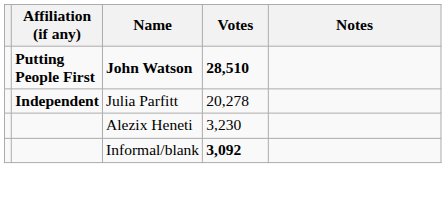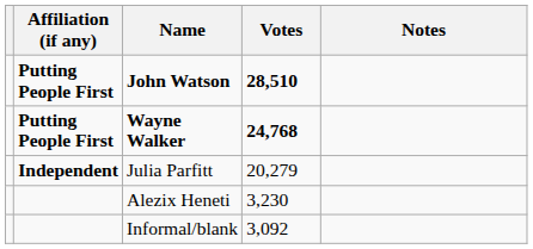 <table class="wikitable" style="width:51%;">
 <tr>
 <th style="width:1%;"></th>
 <th style="width:15%;">Affiliation (if any)</th>
 <th style="width:20%;">Name</th>
 <th style="width:15%;">Votes</th>
 <th>Notes</th>
 </tr>
 <tr>
 <td bgcolor=></td>
 <td><strong>Putting People First</strong></td>
 <td><strong>John Watson</strong></td>
 <td><strong>28,510</strong></td>
 <td></td>
 </tr>
 <tr>
 <td bgcolor=></td>
+<td><strong>Putting People First</strong></td>
+<td><strong>Wayne Walker</strong></td>
+<td><strong>24,768</strong></td>
+<td></td>
+</tr>
+<tr>
+<td bgcolor=></td>
 <td><strong>Independent</strong></td>
 <td>Julia Parfitt</td>
-<td>20,278</td>
+<td>20,279</td>
 <td></td>
 </tr>
 <tr>
 <td bgcolor=></td>
 <td></td>
 <td>Alezix Heneti</td>
 <td>3,230</td>
 <td></td>
 </tr>
 <tr>
 <td></td>
 <td></td>
 <td>Informal/blank</td>
-<td><strong>3,092</strong></td>
+<td>3,092</td>
 <td></td>
 </tr>
 </table>
